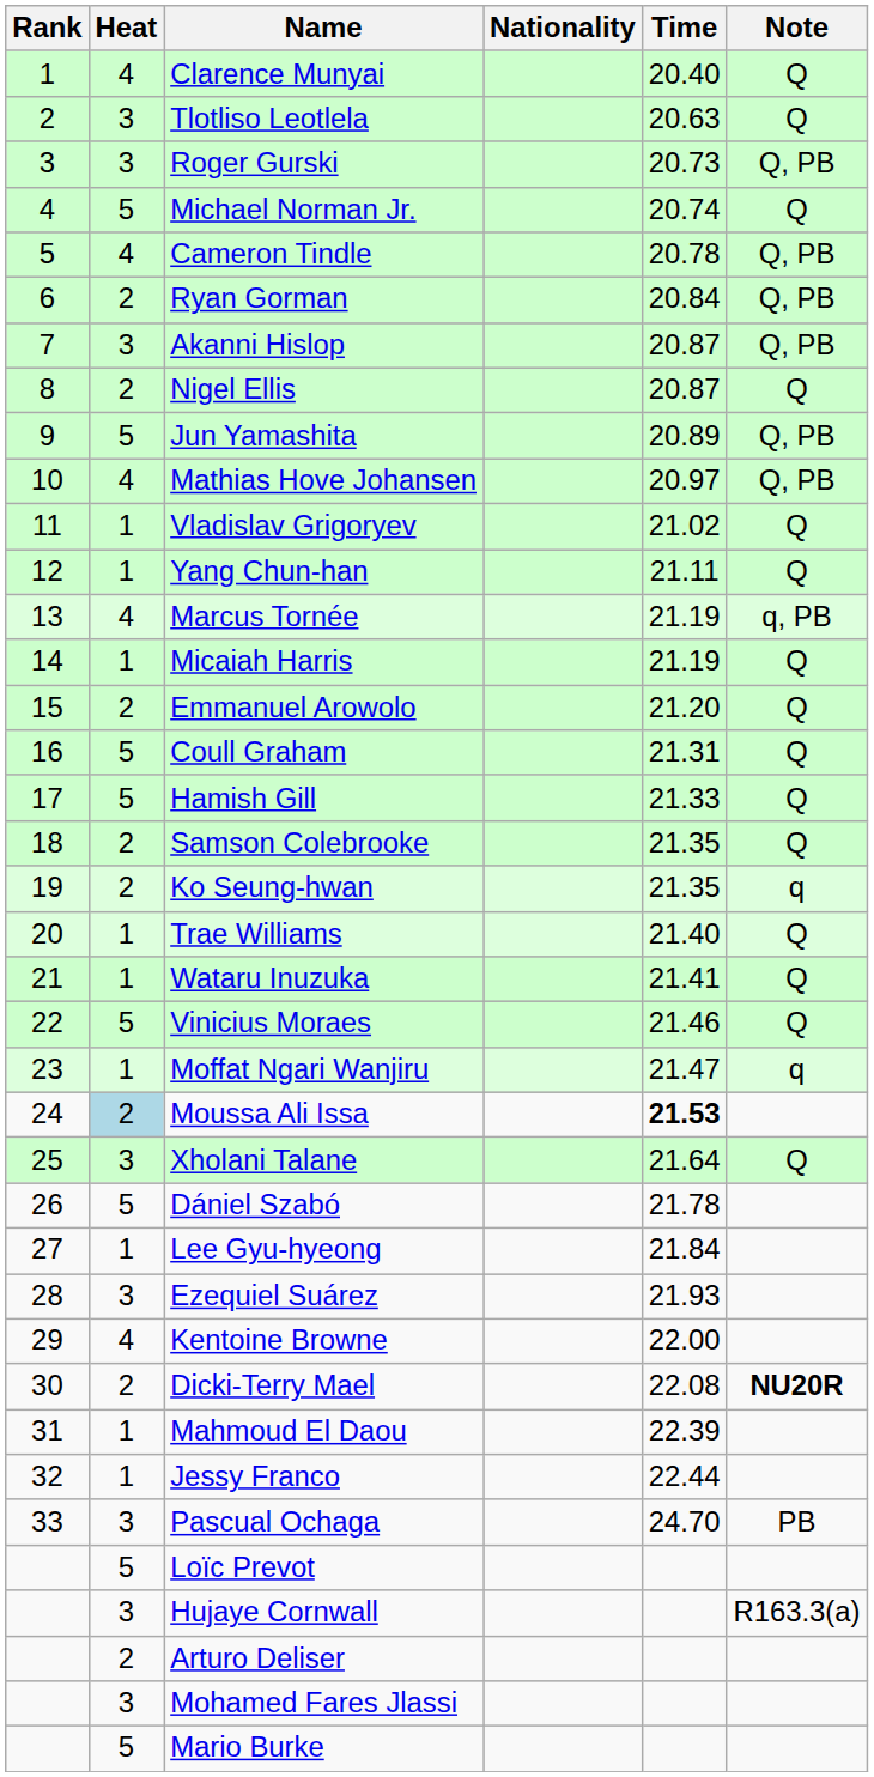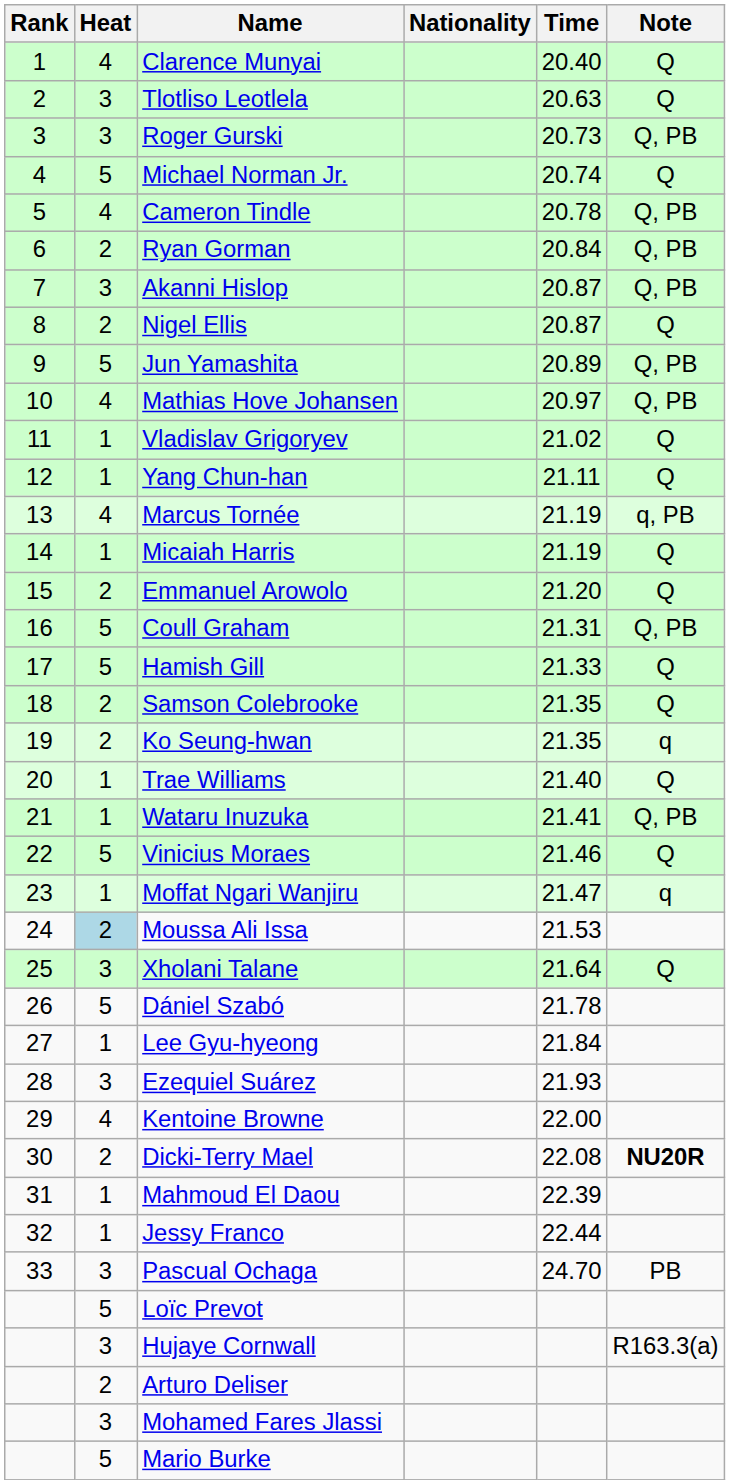 <table class="wikitable sortable" style="text-align:center">
 <tr>
 <th>Rank</th>
 <th>Heat</th>
 <th>Name</th>
 <th>Nationality</th>
 <th>Time</th>
 <th>Note</th>
 </tr>
 <tr bgcolor=ccffcc>
 <td>1</td>
 <td>4</td>
 <td align=left><a href='#'>Clarence Munyai</a></td>
 <td align=left></td>
 <td>20.40</td>
 <td>Q</td>
 </tr>
 <tr bgcolor=ccffcc>
 <td>2</td>
 <td>3</td>
 <td align=left><a href='#'>Tlotliso Leotlela</a></td>
 <td align=left></td>
 <td>20.63</td>
 <td>Q</td>
 </tr>
 <tr bgcolor=ccffcc>
 <td>3</td>
 <td>3</td>
 <td align=left><a href='#'>Roger Gurski</a></td>
 <td align=left></td>
 <td>20.73</td>
 <td>Q, PB</td>
 </tr>
 <tr bgcolor=ccffcc>
 <td>4</td>
 <td>5</td>
 <td align=left><a href='#'>Michael Norman Jr.</a></td>
 <td align=left></td>
 <td>20.74</td>
 <td>Q</td>
 </tr>
 <tr bgcolor=ccffcc>
 <td>5</td>
 <td>4</td>
 <td align=left><a href='#'>Cameron Tindle</a></td>
 <td align=left></td>
 <td>20.78</td>
 <td>Q, PB</td>
 </tr>
 <tr bgcolor=ccffcc>
 <td>6</td>
 <td>2</td>
 <td align=left><a href='#'>Ryan Gorman</a></td>
 <td align=left></td>
 <td>20.84</td>
 <td>Q, PB</td>
 </tr>
 <tr bgcolor=ccffcc>
 <td>7</td>
 <td>3</td>
 <td align=left><a href='#'>Akanni Hislop</a></td>
 <td align=left></td>
 <td>20.87</td>
 <td>Q, PB</td>
 </tr>
 <tr bgcolor=ccffcc>
 <td>8</td>
 <td>2</td>
 <td align=left><a href='#'>Nigel Ellis</a></td>
 <td align=left></td>
 <td>20.87</td>
 <td>Q</td>
 </tr>
 <tr bgcolor=ccffcc>
 <td>9</td>
 <td>5</td>
 <td align=left><a href='#'>Jun Yamashita</a></td>
 <td align=left></td>
 <td>20.89</td>
 <td>Q, PB</td>
 </tr>
 <tr bgcolor=ccffcc>
 <td>10</td>
 <td>4</td>
 <td align=left><a href='#'>Mathias Hove Johansen</a></td>
 <td align=left></td>
 <td>20.97</td>
 <td>Q, PB</td>
 </tr>
 <tr bgcolor=ccffcc>
 <td>11</td>
 <td>1</td>
 <td align=left><a href='#'>Vladislav Grigoryev</a></td>
 <td align=left></td>
 <td>21.02</td>
 <td>Q</td>
 </tr>
 <tr bgcolor=ccffcc>
 <td>12</td>
 <td>1</td>
 <td align=left><a href='#'>Yang Chun-han</a></td>
 <td align=left></td>
 <td>21.11</td>
 <td>Q</td>
 </tr>
 <tr bgcolor=ddffdd>
 <td>13</td>
 <td>4</td>
 <td align=left><a href='#'>Marcus Tornée</a></td>
 <td align=left></td>
 <td>21.19</td>
 <td>q, PB</td>
 </tr>
 <tr bgcolor=ccffcc>
 <td>14</td>
 <td>1</td>
 <td align=left><a href='#'>Micaiah Harris</a></td>
 <td align=left></td>
 <td>21.19</td>
 <td>Q</td>
 </tr>
 <tr bgcolor=ccffcc>
 <td>15</td>
 <td>2</td>
 <td align=left><a href='#'>Emmanuel Arowolo</a></td>
 <td align=left></td>
 <td>21.20</td>
 <td>Q</td>
 </tr>
 <tr bgcolor=ccffcc>
 <td>16</td>
 <td>5</td>
 <td align=left><a href='#'>Coull Graham</a></td>
 <td align=left></td>
 <td>21.31</td>
-<td>Q</td>
+<td>Q, PB</td>
 </tr>
 <tr bgcolor=ccffcc>
 <td>17</td>
 <td>5</td>
 <td align=left><a href='#'>Hamish Gill</a></td>
 <td align=left></td>
 <td>21.33</td>
 <td>Q</td>
 </tr>
 <tr bgcolor=ccffcc>
 <td>18</td>
 <td>2</td>
 <td align=left><a href='#'>Samson Colebrooke</a></td>
 <td align=left></td>
 <td>21.35</td>
 <td>Q</td>
 </tr>
 <tr bgcolor=ddffdd>
 <td>19</td>
 <td>2</td>
 <td align=left><a href='#'>Ko Seung-hwan</a></td>
 <td align=left></td>
 <td>21.35</td>
 <td>q</td>
 </tr>
 <tr bgcolor=ddffdd>
 <td>20</td>
 <td>1</td>
 <td align=left><a href='#'>Trae Williams</a></td>
 <td align=left></td>
 <td>21.40</td>
 <td>Q</td>
 </tr>
 <tr bgcolor=ccffcc>
 <td>21</td>
 <td>1</td>
 <td align=left><a href='#'>Wataru Inuzuka</a></td>
 <td align=left></td>
 <td>21.41</td>
-<td>Q</td>
+<td>Q, PB</td>
 </tr>
 <tr bgcolor=ccffcc>
 <td>22</td>
 <td>5</td>
 <td align=left><a href='#'>Vinicius Moraes</a></td>
 <td align=left></td>
 <td>21.46</td>
 <td>Q</td>
 </tr>
 <tr bgcolor=ddffdd>
 <td>23</td>
 <td>1</td>
 <td align=left><a href='#'>Moffat Ngari Wanjiru</a></td>
 <td align=left></td>
 <td>21.47</td>
 <td>q</td>
 </tr>
 <tr>
 <td>24</td>
 <td style="background: lightblue;">2</td>
 <td align=left><a href='#'>Moussa Ali Issa</a></td>
 <td align=left></td>
-<td><strong>21.53</strong></td>
+<td>21.53</td>
 <td></td>
 </tr>
 <tr bgcolor=ccffcc>
 <td>25</td>
 <td>3</td>
 <td align=left><a href='#'>Xholani Talane</a></td>
 <td align=left></td>
 <td>21.64</td>
 <td>Q</td>
 </tr>
 <tr>
 <td>26</td>
 <td>5</td>
 <td align=left><a href='#'>Dániel Szabó</a></td>
 <td align=left></td>
 <td>21.78</td>
 <td></td>
 </tr>
 <tr>
 <td>27</td>
 <td>1</td>
 <td align=left><a href='#'>Lee Gyu-hyeong</a></td>
 <td align=left></td>
 <td>21.84</td>
 <td></td>
 </tr>
 <tr>
 <td>28</td>
 <td>3</td>
 <td align=left><a href='#'>Ezequiel Suárez</a></td>
 <td align=left></td>
 <td>21.93</td>
 <td></td>
 </tr>
 <tr>
 <td>29</td>
 <td>4</td>
 <td align=left><a href='#'>Kentoine Browne</a></td>
 <td align=left></td>
 <td>22.00</td>
 <td></td>
 </tr>
 <tr>
 <td>30</td>
 <td>2</td>
 <td align=left><a href='#'>Dicki-Terry Mael</a></td>
 <td align=left></td>
 <td>22.08</td>
 <td><strong>NU20R</strong></td>
 </tr>
 <tr>
 <td>31</td>
 <td>1</td>
 <td align=left><a href='#'>Mahmoud El Daou</a></td>
 <td align=left></td>
 <td>22.39</td>
 <td></td>
 </tr>
 <tr>
 <td>32</td>
 <td>1</td>
 <td align=left><a href='#'>Jessy Franco</a></td>
 <td align=left></td>
 <td>22.44</td>
 <td></td>
 </tr>
 <tr>
 <td>33</td>
 <td>3</td>
 <td align=left><a href='#'>Pascual Ochaga</a></td>
 <td align=left></td>
 <td>24.70</td>
 <td>PB</td>
 </tr>
 <tr>
 <td></td>
 <td>5</td>
 <td align=left><a href='#'>Loïc Prevot</a></td>
 <td align=left></td>
 <td></td>
 <td></td>
 </tr>
 <tr>
 <td></td>
 <td>3</td>
 <td align=left><a href='#'>Hujaye Cornwall</a></td>
 <td align=left></td>
 <td></td>
 <td>R163.3(a)</td>
 </tr>
 <tr>
 <td></td>
 <td>2</td>
 <td align=left><a href='#'>Arturo Deliser</a></td>
 <td align=left></td>
 <td></td>
 <td></td>
 </tr>
 <tr>
 <td></td>
 <td>3</td>
 <td align=left><a href='#'>Mohamed Fares Jlassi</a></td>
 <td align=left></td>
 <td></td>
 <td></td>
 </tr>
 <tr>
 <td></td>
 <td>5</td>
 <td align=left><a href='#'>Mario Burke</a></td>
 <td align=left></td>
 <td></td>
 <td></td>
 </tr>
 </table>
